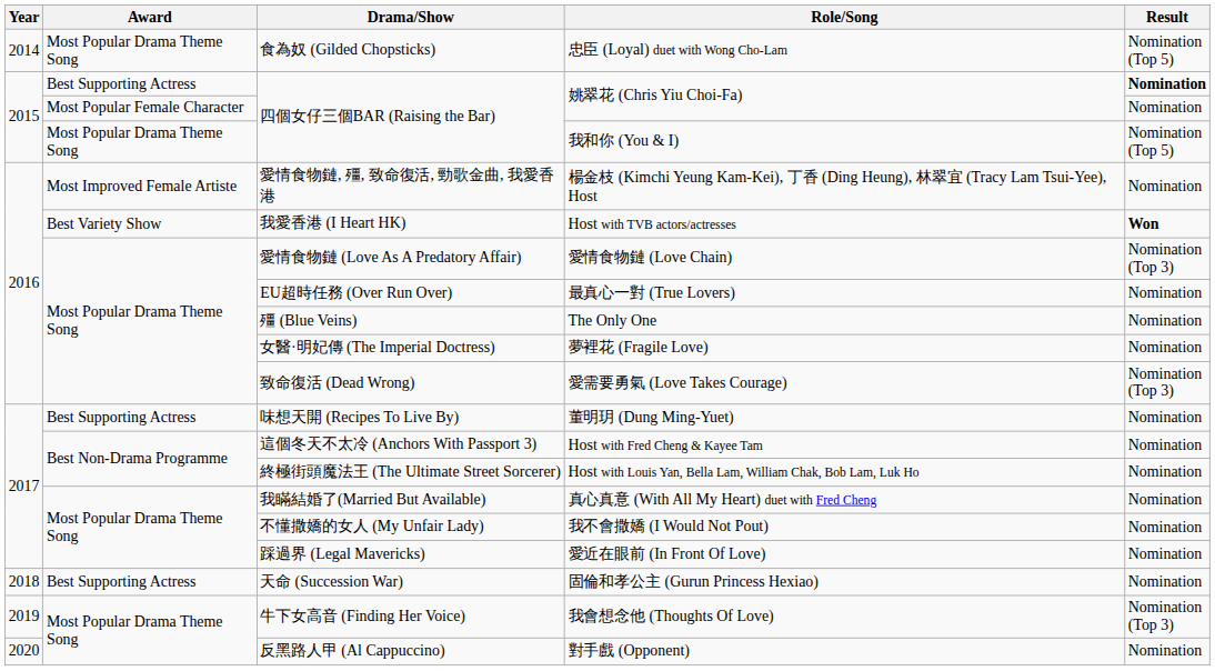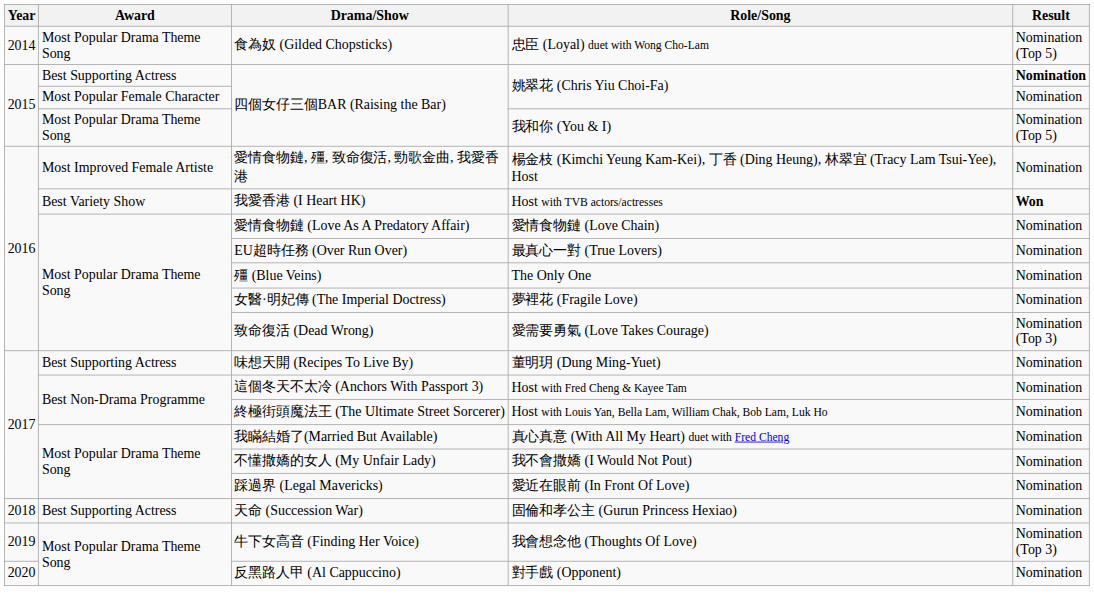 <table class="wikitable sortable">
 <tr>
 <th>Year</th>
 <th>Award</th>
 <th>Drama/Show</th>
 <th>Role/Song</th>
 <th>Result</th>
 </tr>
 <tr>
 <td>2014</td>
 <td>Most Popular Drama Theme Song</td>
 <td>食為奴 (Gilded Chopsticks)</td>
 <td>忠臣 (Loyal) <small>duet with Wong Cho-Lam</small></td>
 <td>Nomination<br>(Top 5)</td>
 </tr>
 <tr>
 <td rowspan="3">2015</td>
 <td>Best Supporting Actress</td>
 <td rowspan="3">四個女仔三個BAR (Raising the Bar)</td>
 <td rowspan="2">姚翠花 (Chris Yiu Choi-Fa)</td>
 <td><strong>Nomination</strong></td>
 </tr>
 <tr>
 <td>Most Popular Female Character</td>
 <td>Nomination</td>
 </tr>
 <tr>
 <td>Most Popular Drama Theme Song</td>
 <td>我和你 (You & I)</td>
 <td>Nomination<br>(Top 5)</td>
 </tr>
 <tr>
 <td rowspan="7">2016</td>
 <td>Most Improved Female Artiste</td>
 <td>愛情食物鏈, 殭, 致命復活, 勁歌金曲, 我愛香港</td>
 <td>楊金枝 (Kimchi Yeung Kam-Kei), 丁香 (Ding Heung), 林翠宜 (Tracy Lam Tsui-Yee), Host</td>
 <td>Nomination</td>
 </tr>
 <tr>
 <td>Best Variety Show</td>
 <td>我愛香港 (I Heart HK)</td>
 <td>Host <small>with TVB actors/actresses</small></td>
 <td><strong>Won</strong></td>
 </tr>
 <tr>
 <td rowspan="5">Most Popular Drama Theme Song</td>
 <td>愛情食物鏈 (Love As A Predatory Affair)</td>
 <td>愛情食物鏈 (Love Chain)</td>
-<td>Nomination<br>(Top 3)</td>
+<td>Nomination</td>
 </tr>
 <tr>
 <td>EU超時任務 (Over Run Over)</td>
 <td>最真心一對 (True Lovers)</td>
 <td>Nomination</td>
 </tr>
 <tr>
 <td>殭 (Blue Veins)</td>
 <td>The Only One</td>
 <td>Nomination</td>
 </tr>
 <tr>
 <td>女醫·明妃傳 (The Imperial Doctress)</td>
 <td>夢裡花 (Fragile Love)</td>
 <td>Nomination</td>
 </tr>
 <tr>
 <td>致命復活 (Dead Wrong)</td>
 <td>愛需要勇氣 (Love Takes Courage)</td>
 <td>Nomination<br>(Top 3)</td>
 </tr>
 <tr>
 <td rowspan="6">2017</td>
 <td>Best Supporting Actress</td>
 <td>味想天開 (Recipes To Live By)</td>
 <td>董明玥 (Dung Ming-Yuet)</td>
 <td>Nomination</td>
 </tr>
 <tr>
 <td rowspan="2">Best Non-Drama Programme</td>
 <td>這個冬天不太冷 (Anchors With Passport 3)</td>
 <td>Host <small>with Fred Cheng & Kayee Tam</small></td>
 <td>Nomination</td>
 </tr>
 <tr>
 <td>終極街頭魔法王 (The Ultimate Street Sorcerer)</td>
 <td>Host <small>with Louis Yan, Bella Lam, William Chak, Bob Lam, Luk Ho</small></td>
 <td>Nomination</td>
 </tr>
 <tr>
 <td rowspan="3">Most Popular Drama Theme Song</td>
 <td>我瞞結婚了(Married But Available)</td>
 <td>真心真意 (With All My Heart) <small>duet with <a href='#'>Fred Cheng</a></small></td>
 <td>Nomination</td>
 </tr>
 <tr>
 <td>不懂撒嬌的女人 (My Unfair Lady)</td>
 <td>我不會撒嬌 (I Would Not Pout)</td>
 <td>Nomination</td>
 </tr>
 <tr>
 <td>踩過界 (Legal Mavericks)</td>
 <td>愛近在眼前 (In Front Of Love)</td>
 <td>Nomination</td>
 </tr>
 <tr>
 <td>2018</td>
 <td>Best Supporting Actress</td>
 <td>天命 (Succession War)</td>
 <td>固倫和孝公主 (Gurun Princess Hexiao)</td>
 <td>Nomination</td>
 </tr>
 <tr>
 <td>2019</td>
 <td rowspan="2">Most Popular Drama Theme Song</td>
 <td>牛下女高音 (Finding Her Voice)</td>
 <td>我會想念他 (Thoughts Of Love)</td>
 <td>Nomination<br>(Top 3)</td>
 </tr>
 <tr>
 <td>2020</td>
 <td>反黑路人甲 (Al Cappuccino)</td>
 <td>對手戲 (Opponent)</td>
 <td>Nomination</td>
 </tr>
 </table>
